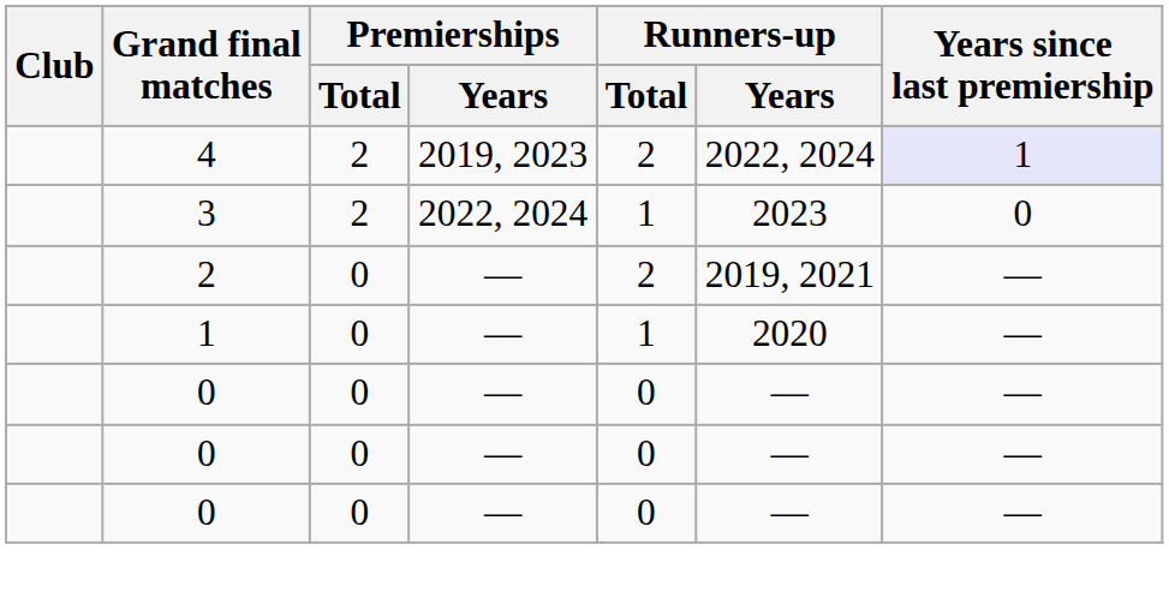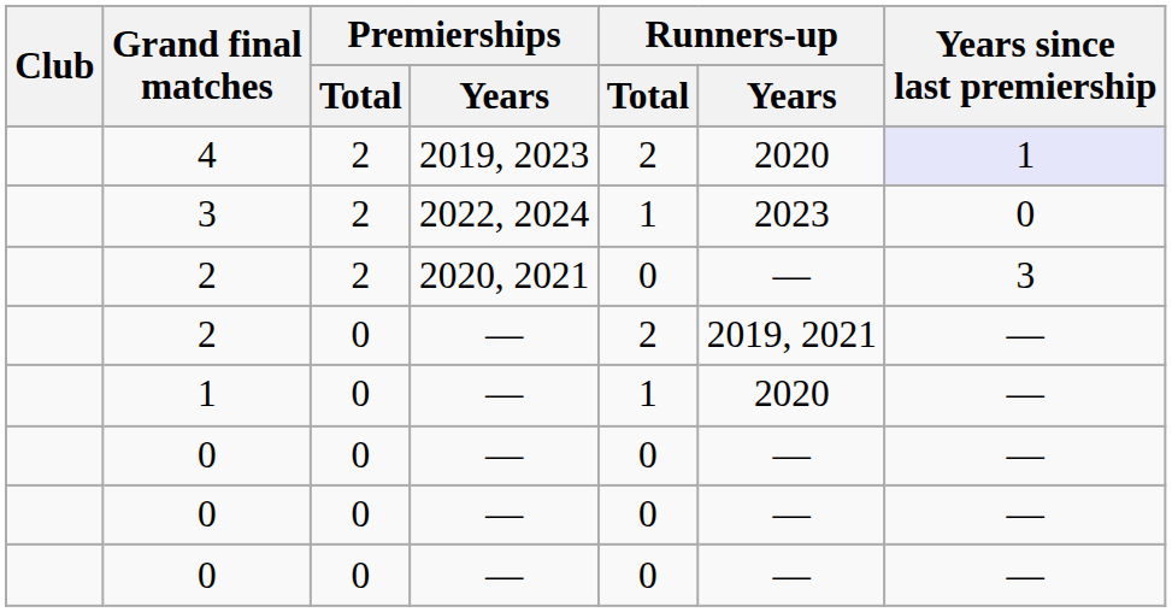 <table class="wikitable sortable" style="text-align:center">
 <tr>
 <th rowspan=2>Club</th>
 <th rowspan=2>Grand final<br>matches</th>
 <th colspan=2>Premierships</th>
 <th colspan=2>Runners-up</th>
 <th rowspan=2>Years since<br>last premiership</th>
 </tr>
 <tr>
 <th>Total</th>
 <th class="unsortable">Years</th>
 <th>Total</th>
 <th class="unsortable">Years</th>
 </tr>
 <tr>
 <td align=left></td>
 <td>4</td>
 <td>2</td>
 <td>2019, 2023</td>
 <td>2</td>
-<td>2022, 2024</td>
+<td>2020</td>
 <td style="background: lavender;">1</td>
 </tr>
 <tr>
 <td align=left></td>
 <td>3</td>
 <td>2</td>
 <td>2022, 2024</td>
 <td>1</td>
 <td>2023</td>
 <td>0</td>
+</tr>
+<tr>
+<td align=left></td>
+<td>2</td>
+<td>2</td>
+<td>2020, 2021</td>
+<td>0</td>
+<td>—</td>
+<td>3</td>
 </tr>
 <tr>
 <td align=left></td>
 <td>2</td>
 <td>0</td>
 <td>—</td>
 <td>2</td>
 <td>2019, 2021</td>
 <td>—</td>
 </tr>
 <tr>
 <td align=left></td>
 <td>1</td>
 <td>0</td>
 <td>—</td>
 <td>1</td>
 <td>2020</td>
 <td>—</td>
 </tr>
 <tr>
 <td align=left></td>
 <td>0</td>
 <td>0</td>
 <td>—</td>
 <td>0</td>
 <td>—</td>
 <td>—</td>
 </tr>
 <tr>
 <td align=left></td>
 <td>0</td>
 <td>0</td>
 <td>—</td>
 <td>0</td>
 <td>—</td>
 <td>—</td>
 </tr>
 <tr>
 <td align=left></td>
 <td>0</td>
 <td>0</td>
 <td>—</td>
 <td>0</td>
 <td>—</td>
 <td>—</td>
 </tr>
 </table>
